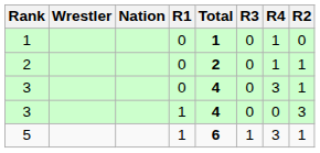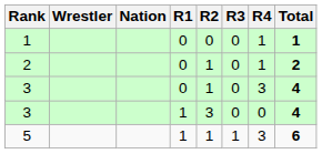 <table class="wikitable sortable" style="text-align:center;">
 <tr>
 <th>Rank</th>
 <th>Wrestler</th>
 <th>Nation</th>
 <th>R1</th>
-<th>Total</th>
+<th>R2</th>
 <th>R3</th>
 <th>R4</th>
-<th>R2</th>
+<th>Total</th>
 </tr>
 <tr style="background:#cfc;">
 <td>1</td>
 <td align=left></td>
 <td align=left></td>
 <td>0</td>
-<td><strong>1</strong></td>
+<td>0</td>
 <td>0</td>
 <td>1</td>
-<td>0</td>
+<td><strong>1</strong></td>
 </tr>
 <tr style="background:#cfc;">
 <td>2</td>
 <td align=left></td>
 <td align=left></td>
 <td>0</td>
-<td><strong>2</strong></td>
+<td>1</td>
 <td>0</td>
 <td>1</td>
-<td>1</td>
+<td><strong>2</strong></td>
 </tr>
 <tr style="background:#cfc;">
 <td>3</td>
 <td align=left></td>
 <td align=left></td>
 <td>0</td>
-<td><strong>4</strong></td>
+<td>1</td>
 <td>0</td>
 <td>3</td>
-<td>1</td>
+<td><strong>4</strong></td>
 </tr>
 <tr style="background:#cfc;">
 <td>3</td>
 <td align=left></td>
 <td align=left></td>
 <td>1</td>
-<td><strong>4</strong></td>
+<td>3</td>
 <td>0</td>
 <td>0</td>
-<td>3</td>
+<td><strong>4</strong></td>
 </tr>
 <tr>
 <td>5</td>
 <td align=left></td>
 <td align=left></td>
 <td>1</td>
-<td><strong>6</strong></td>
+<td>1</td>
 <td>1</td>
 <td>3</td>
-<td>1</td>
+<td><strong>6</strong></td>
 </tr>
 </table>
